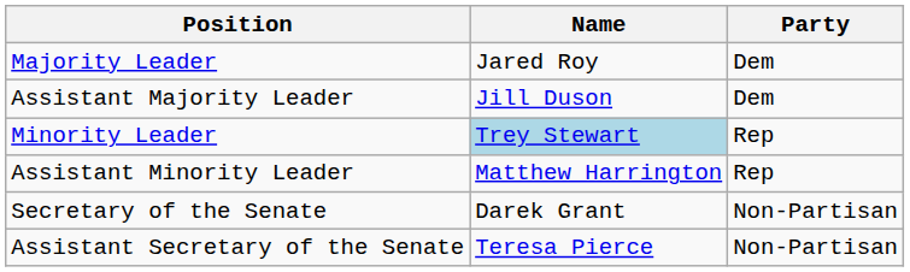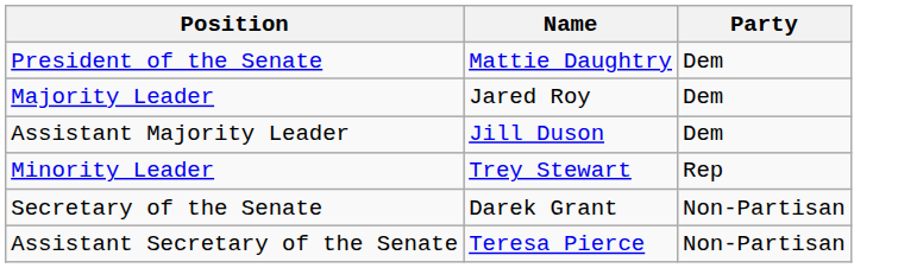 <table class=wikitable>
 <tr>
 <th>Position</th>
 <th>Name</th>
 <th>Party</th>
+</tr>
+<tr>
+<td><a href='#'>President of the Senate</a></td>
+<td><a href='#'>Mattie Daughtry</a></td>
+<td>Dem</td>
 </tr>
 <tr>
 <td><a href='#'>Majority Leader</a></td>
 <td>Jared Roy</td>
 <td>Dem</td>
 </tr>
 <tr>
 <td>Assistant Majority Leader</td>
 <td><a href='#'>Jill Duson</a></td>
 <td>Dem</td>
 </tr>
 <tr>
 <td><a href='#'>Minority Leader</a></td>
-<td style="background: lightblue;"><a href='#'>Trey Stewart</a></td>
-<td>Rep</td>
-</tr>
-<tr>
-<td>Assistant Minority Leader</td>
-<td><a href='#'>Matthew Harrington</a></td>
+<td><a href='#'>Trey Stewart</a></td>
 <td>Rep</td>
 </tr>
 <tr>
 <td>Secretary of the Senate</td>
 <td>Darek Grant</td>
 <td>Non-Partisan</td>
 </tr>
 <tr>
 <td>Assistant Secretary of the Senate</td>
 <td><a href='#'>Teresa Pierce</a></td>
 <td>Non-Partisan</td>
 </tr>
 </table>
